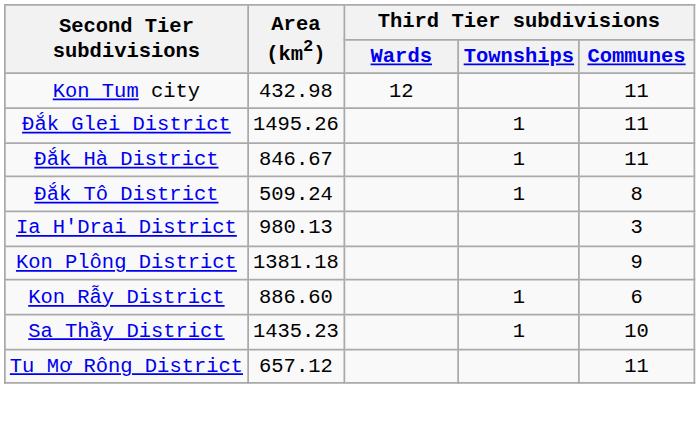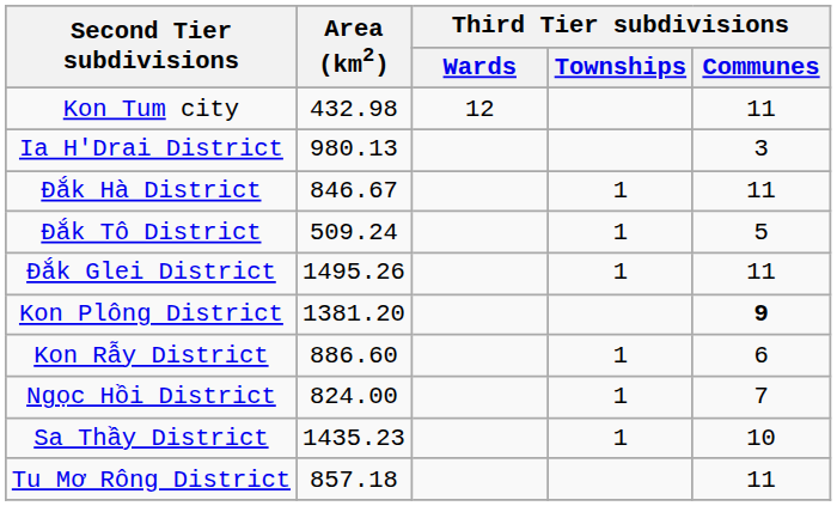 <table class="wikitable" style="font-size:90%; text-align:center">
 <tr>
 <th rowspan="2">Second Tier<br>subdivisions</th>
 <th rowspan="2">Area<br>(km<sup>2</sup>)</th>
 <th colspan="3">Third Tier subdivisions</th>
 </tr>
 <tr>
 <th width="60px"><a href='#'>Wards</a></th>
 <th width="60px"><a href='#'>Townships</a></th>
 <th width="60px"><a href='#'>Communes</a></th>
 </tr>
 <tr>
 <td><a href='#'>Kon Tum</a> city</td>
 <td>432.98</td>
 <td>12</td>
 <td></td>
 <td>11</td>
 </tr>
 <tr>
-<td><a href='#'>Đắk Glei District</a></td>
-<td>1495.26</td>
+<td><a href='#'>Ia H'Drai District</a></td>
+<td>980.13</td>
 <td></td>
-<td>1</td>
-<td>11</td>
+<td></td>
+<td>3</td>
 </tr>
 <tr>
 <td><a href='#'>Đắk Hà District</a></td>
 <td>846.67</td>
 <td></td>
 <td>1</td>
 <td>11</td>
 </tr>
 <tr>
 <td><a href='#'>Đắk Tô District</a></td>
 <td>509.24</td>
 <td></td>
 <td>1</td>
-<td>8</td>
+<td>5</td>
 </tr>
 <tr>
-<td><a href='#'>Ia H'Drai District</a></td>
-<td>980.13</td>
+<td><a href='#'>Đắk Glei District</a></td>
+<td>1495.26</td>
 <td></td>
-<td></td>
-<td>3</td>
+<td>1</td>
+<td>11</td>
 </tr>
 <tr>
 <td><a href='#'>Kon Plông District</a></td>
-<td>1381.18</td>
+<td>1381.20</td>
 <td></td>
 <td></td>
-<td>9</td>
+<td><strong>9</strong></td>
 </tr>
 <tr>
 <td><a href='#'>Kon Rẫy District</a></td>
 <td>886.60</td>
 <td></td>
 <td>1</td>
 <td>6</td>
+</tr>
+<tr>
+<td><a href='#'>Ngọc Hồi District</a></td>
+<td>824.00</td>
+<td></td>
+<td>1</td>
+<td>7</td>
 </tr>
 <tr>
 <td><a href='#'>Sa Thầy District</a></td>
 <td>1435.23</td>
 <td></td>
 <td>1</td>
 <td>10</td>
 </tr>
 <tr>
 <td><a href='#'>Tu Mơ Rông District</a></td>
-<td>657.12</td>
+<td>857.18</td>
 <td></td>
 <td></td>
 <td>11</td>
 </tr>
 </table>
